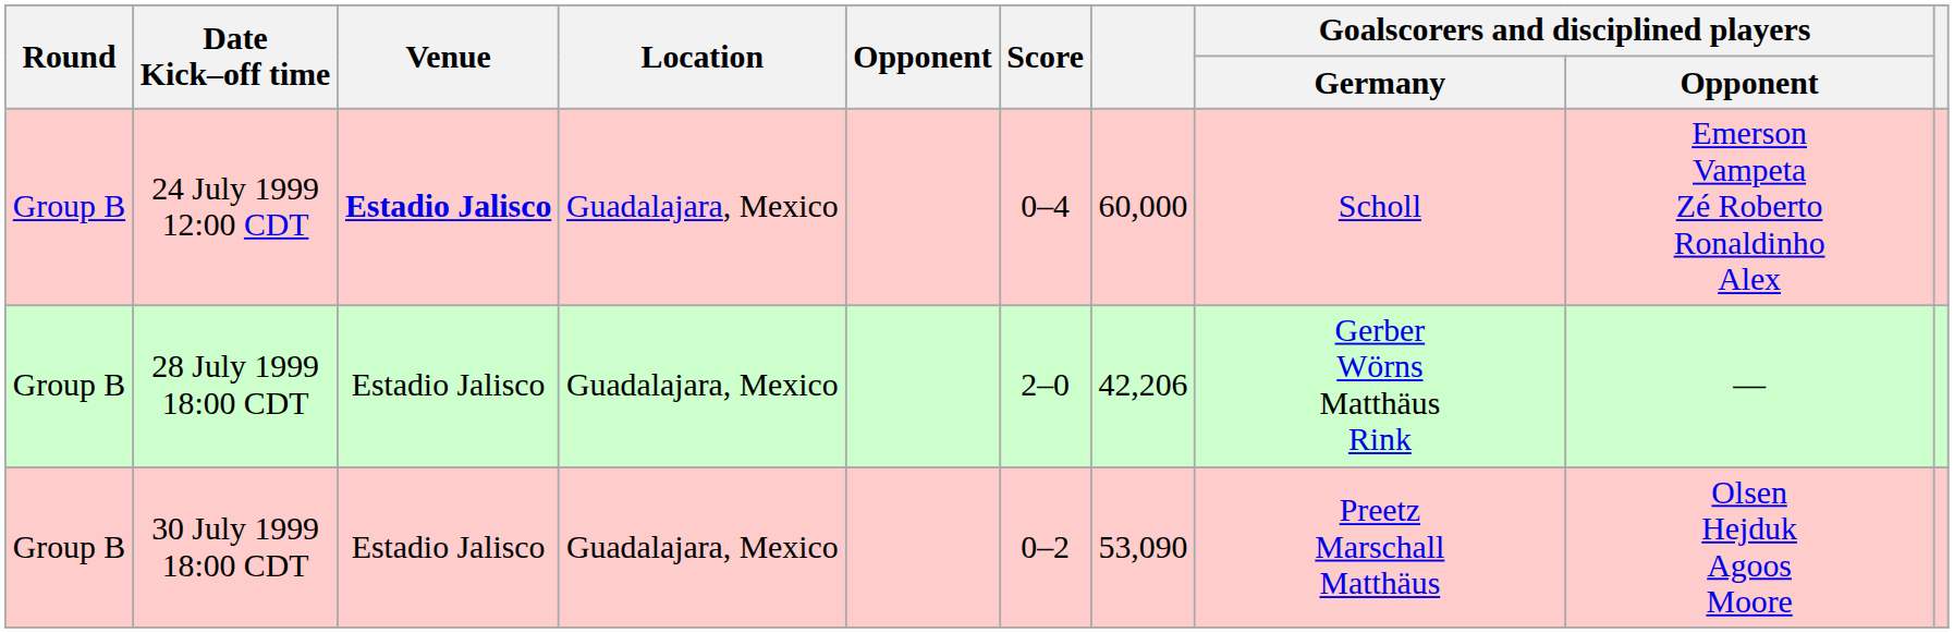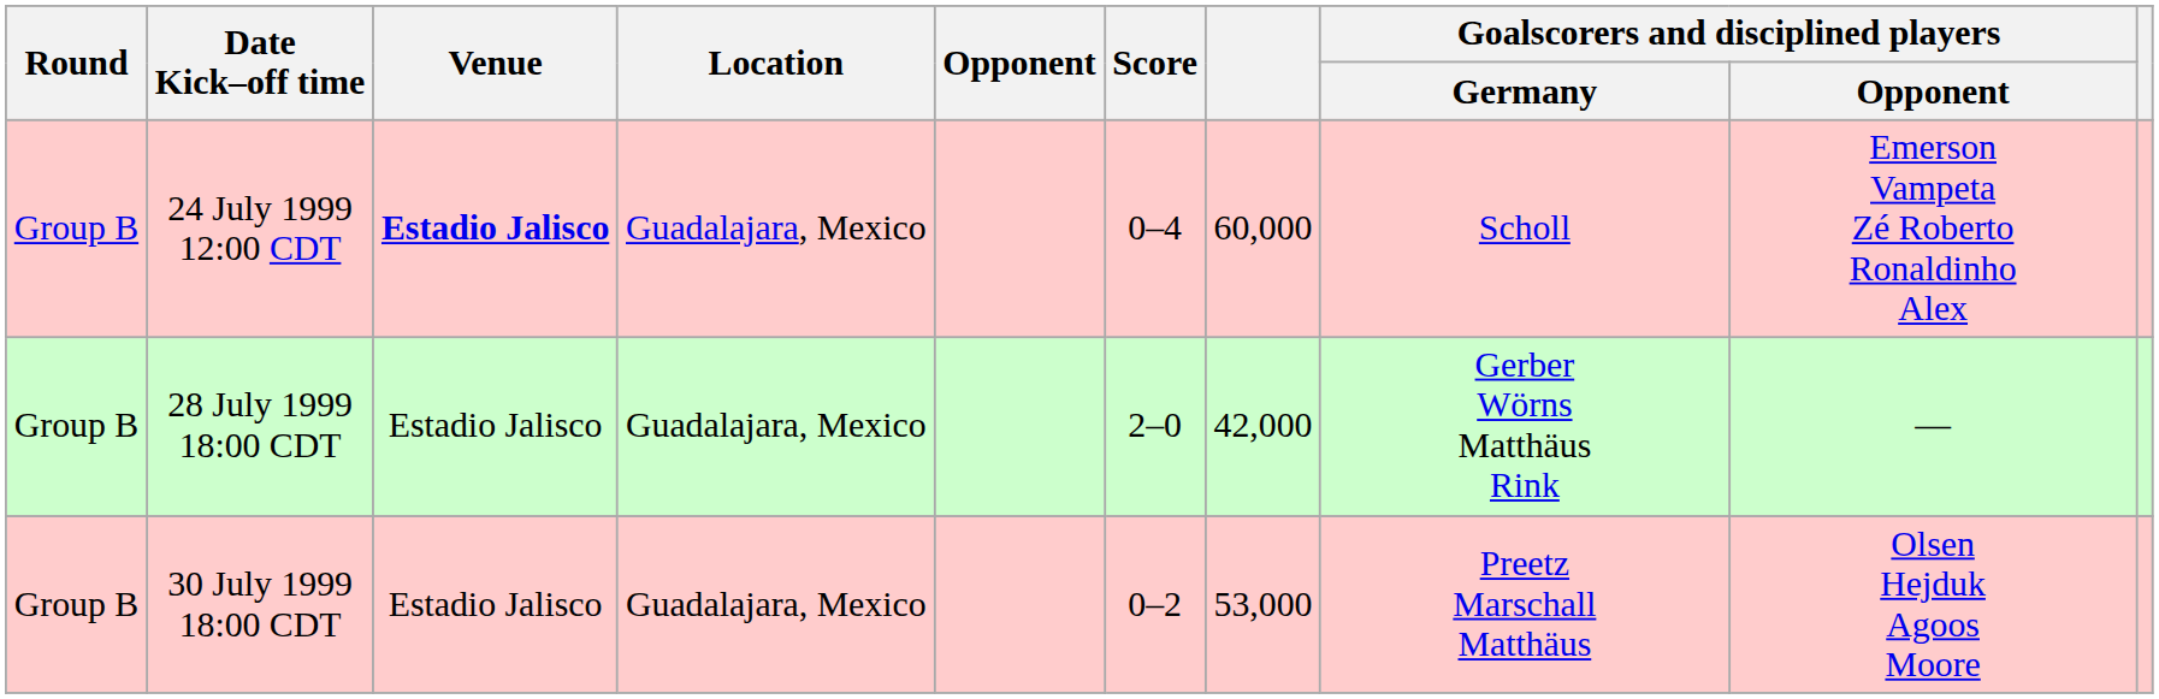 <table class="wikitable" Style="text-align: center">
 <tr>
 <th rowspan="2">Round</th>
 <th rowspan="2">Date<br>Kick–off time</th>
 <th rowspan="2">Venue</th>
 <th rowspan="2">Location</th>
 <th rowspan="2">Opponent</th>
 <th rowspan="2">Score<br></th>
 <th rowspan="2"></th>
 <th colspan="2">Goalscorers and disciplined players</th>
 <th rowspan="2"></th>
 </tr>
 <tr>
 <th style="width:175px">Germany</th>
 <th style="width:175px">Opponent</th>
 </tr>
 <tr style="background:#fcc">
 <td><a href='#'>Group B</a></td>
 <td>24 July 1999<br>12:00 <a href='#'>CDT</a></td>
 <td><strong><a href='#'>Estadio Jalisco</a></strong></td>
 <td><a href='#'>Guadalajara</a>, Mexico</td>
 <td></td>
 <td>0–4</td>
 <td>60,000</td>
 <td><a href='#'>Scholl</a> </td>
 <td><a href='#'>Emerson</a> <br><a href='#'>Vampeta</a> <br><a href='#'>Zé Roberto</a> <br><a href='#'>Ronaldinho</a> <br><a href='#'>Alex</a> </td>
 <td></td>
 </tr>
 <tr style="background:#cfc">
 <td>Group B</td>
 <td>28 July 1999<br>18:00 CDT</td>
 <td>Estadio Jalisco</td>
 <td>Guadalajara, Mexico</td>
 <td></td>
 <td>2–0</td>
-<td>42,206</td>
+<td>42,000</td>
 <td><a href='#'>Gerber</a> <br><a href='#'>Wörns</a> <br>Matthäus <br><a href='#'>Rink</a> </td>
 <td>—</td>
 <td></td>
 </tr>
 <tr style="background:#fcc">
 <td>Group B</td>
 <td>30 July 1999<br>18:00 CDT</td>
 <td>Estadio Jalisco</td>
 <td>Guadalajara, Mexico</td>
 <td></td>
 <td>0–2</td>
-<td>53,090</td>
+<td>53,000</td>
 <td><a href='#'>Preetz</a> <br><a href='#'>Marschall</a> <br><a href='#'>Matthäus</a> </td>
 <td><a href='#'>Olsen</a> <br><a href='#'>Hejduk</a> <br><a href='#'>Agoos</a> <br><a href='#'>Moore</a> </td>
 <td></td>
 </tr>
 </table>
